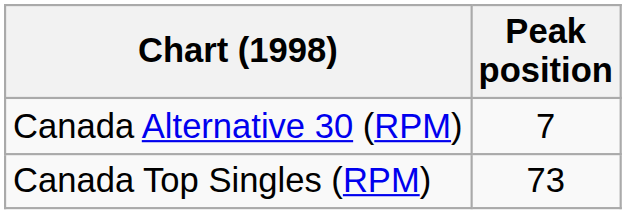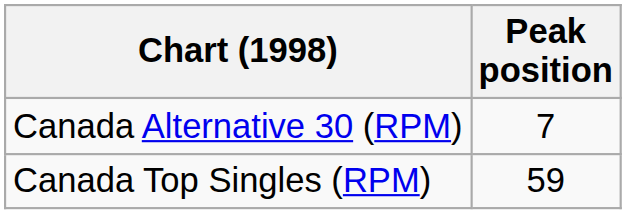 <table class="wikitable sortable">
 <tr>
 <th>Chart (1998)</th>
 <th>Peak<br>position</th>
 </tr>
 <tr>
 <td>Canada <a href='#'>Alternative 30</a> (<a href='#'>RPM</a>)</td>
 <td align="center">7</td>
 </tr>
 <tr>
 <td>Canada Top Singles (<a href='#'>RPM</a>)</td>
-<td align="center">73</td>
+<td align="center">59</td>
 </tr>
 </table>
